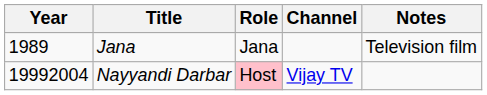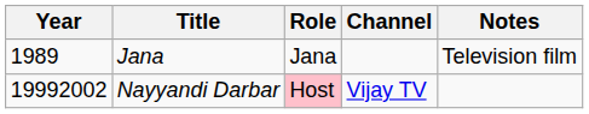 <table class="wikitable plainrowheaders sortable">
 <tr>
 <th>Year</th>
 <th>Title</th>
 <th>Role</th>
 <th>Channel</th>
 <th>Notes</th>
 </tr>
 <tr>
 <td>1989</td>
 <td><em>Jana</em></td>
 <td>Jana</td>
 <td></td>
 <td>Television film</td>
 </tr>
 <tr>
-<td>19992004</td>
+<td>19992002</td>
 <td><em>Nayyandi Darbar</em></td>
 <td style="background: pink;">Host</td>
 <td><a href='#'>Vijay TV</a></td>
 <td></td>
 </tr>
 </table>
